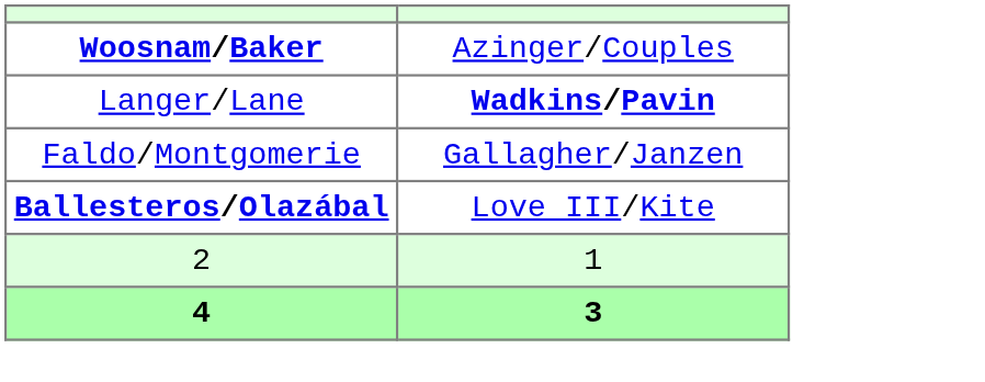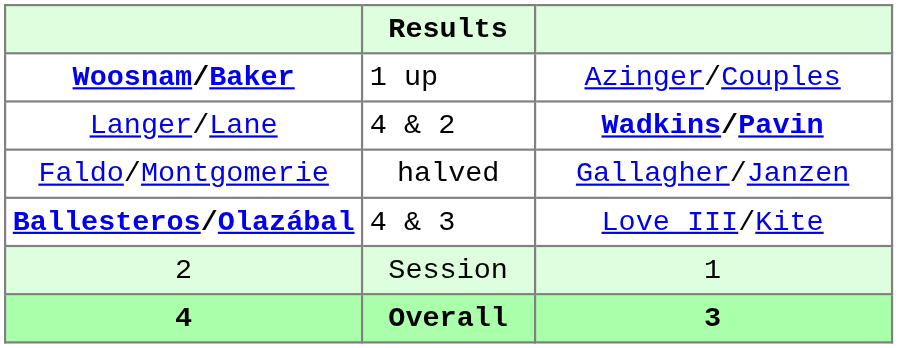 <table border="1" cellpadding="3" style="border-collapse:collapse; text-align:center;">
 <tr style="background:#dfd;">
 <th style="width:12em;"></th>
+<th style="width:5.5em;">Results</th>
 <th style="width:12em;"></th>
 </tr>
 <tr>
 <td><strong><a href='#'>Woosnam</a>/<a href='#'>Baker</a></strong></td>
+<td align=left> 1 up</td>
 <td><a href='#'>Azinger</a>/<a href='#'>Couples</a></td>
 </tr>
 <tr>
 <td><a href='#'>Langer</a>/<a href='#'>Lane</a></td>
+<td align=left> 4 & 2</td>
 <td><strong><a href='#'>Wadkins</a>/<a href='#'>Pavin</a></strong></td>
 </tr>
 <tr>
 <td><a href='#'>Faldo</a>/<a href='#'>Montgomerie</a></td>
+<td>halved</td>
 <td><a href='#'>Gallagher</a>/<a href='#'>Janzen</a></td>
 </tr>
 <tr>
 <td><strong><a href='#'>Ballesteros</a>/<a href='#'>Olazábal</a></strong></td>
+<td align=left> 4 & 3</td>
 <td><a href='#'>Love III</a>/<a href='#'>Kite</a></td>
 </tr>
 <tr style="background:#dfd;">
 <td>2</td>
+<td>Session</td>
 <td>1</td>
 </tr>
 <tr style="background:#afa;">
 <th>4</th>
+<th>Overall</th>
 <th>3</th>
 </tr>
 </table>
